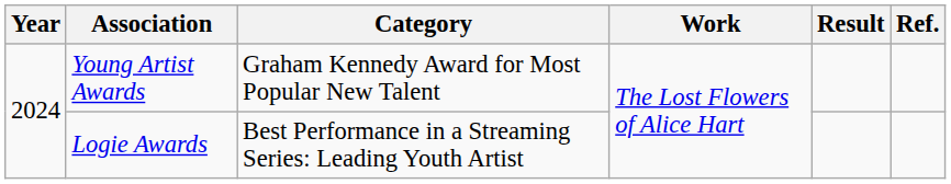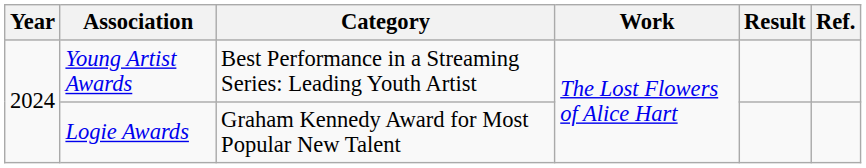 <table class="wikitable">
 <tr>
 <th>Year</th>
 <th>Association</th>
 <th>Category</th>
 <th>Work</th>
 <th>Result</th>
 <th>Ref.</th>
 </tr>
 <tr>
 <td rowspan="2">2024</td>
 <td><em><a href='#'>Young Artist Awards</a></em></td>
-<td>Graham Kennedy Award for Most Popular New Talent</td>
+<td>Best Performance in a Streaming Series: Leading Youth Artist</td>
 <td rowspan="2"><em><a href='#'>The Lost Flowers of Alice Hart</a></em></td>
 <td></td>
 <td></td>
 </tr>
 <tr>
 <td><em><a href='#'>Logie Awards</a></em></td>
-<td>Best Performance in a Streaming Series: Leading Youth Artist</td>
+<td>Graham Kennedy Award for Most Popular New Talent</td>
 <td></td>
 <td></td>
 </tr>
 </table>
